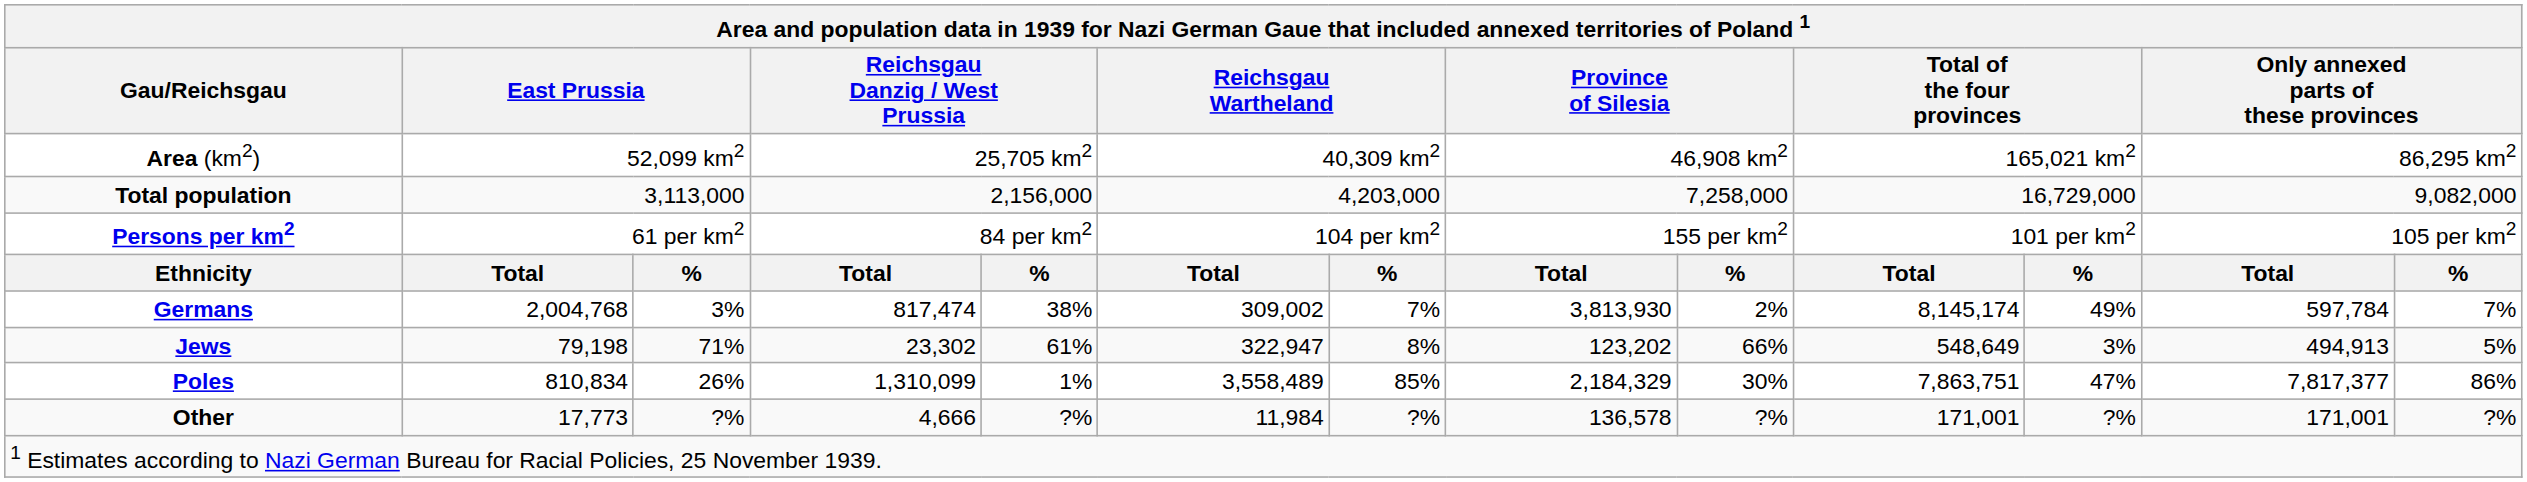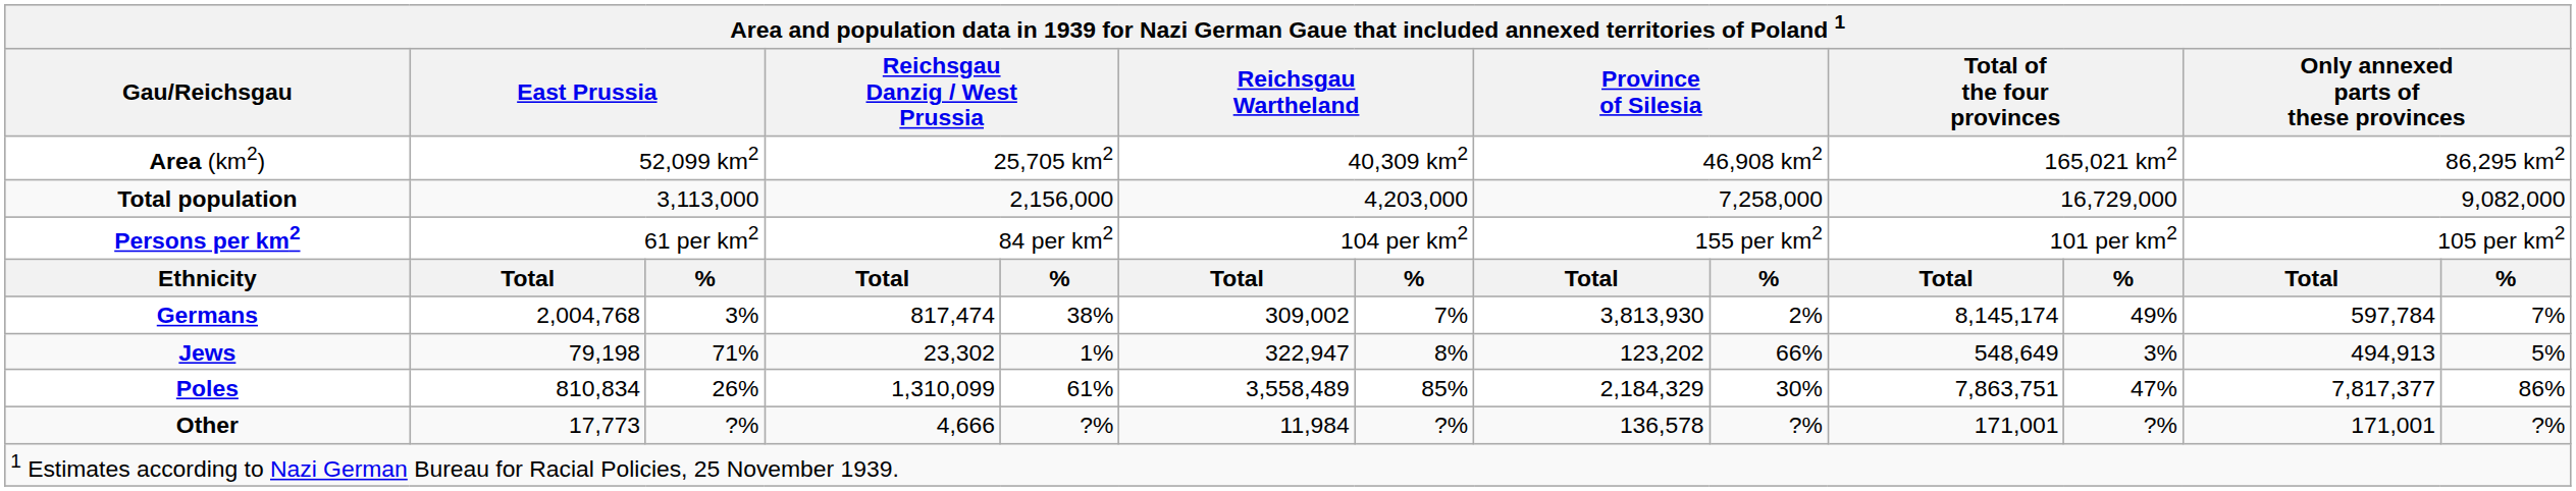 <table class=wikitable style="font-size: 90%; width: 100%;">
 <tr>
 <th colspan="13" style="text-align:center;">Area and population data in 1939 for Nazi German Gaue that included annexed territories of Poland <sup>1</sup></th>
 </tr>
 <tr>
 <th>Gau/Reichsgau</th>
 <th colspan="2"><a href='#'>East Prussia</a></th>
 <th colspan="2"><a href='#'>Reichsgau <br> Danzig / West <br> Prussia</a></th>
 <th colspan="2"><a href='#'>Reichsgau <br> Wartheland</a></th>
 <th colspan="2"><a href='#'>Province <br> of Silesia</a></th>
 <th colspan="2">Total of <br> the four <br> provinces</th>
 <th colspan="2">Only annexed <br> parts of <br> these provinces</th>
 </tr>
 <tr style="text-align:right; background:white;">
 <td style="text-align:center;"><strong>Area</strong> (km<sup>2</sup>)</td>
 <td colspan="2">52,099 km<sup>2</sup></td>
 <td colspan="2">25,705 km<sup>2</sup></td>
 <td colspan="2">40,309 km<sup>2</sup></td>
 <td colspan="2">46,908 km<sup>2</sup></td>
 <td colspan="2">165,021 km<sup>2</sup></td>
 <td colspan="2">86,295 km<sup>2</sup></td>
 </tr>
 <tr style="text-align:right;">
 <td style="text-align:center;"><strong>Total population</strong></td>
 <td colspan="2">3,113,000</td>
 <td colspan="2">2,156,000</td>
 <td colspan="2">4,203,000</td>
 <td colspan="2">7,258,000</td>
 <td colspan="2">16,729,000</td>
 <td colspan="2">9,082,000</td>
 </tr>
 <tr style="text-align:right; background:white;">
 <td style="text-align:center;"><strong><a href='#'>Persons per km<sup>2</sup></a></strong></td>
 <td colspan="2">61 per km<sup>2</sup></td>
 <td colspan="2">84 per km<sup>2</sup></td>
 <td colspan="2">104 per km<sup>2</sup></td>
 <td colspan="2">155 per km<sup>2</sup></td>
 <td colspan="2">101 per km<sup>2</sup></td>
 <td colspan="2">105 per km<sup>2</sup></td>
 </tr>
 <tr>
 <th>Ethnicity</th>
 <th>Total</th>
 <th>%</th>
 <th>Total</th>
 <th>%</th>
 <th>Total</th>
 <th>%</th>
 <th>Total</th>
 <th>%</th>
 <th>Total</th>
 <th>%</th>
 <th>Total</th>
 <th>%</th>
 </tr>
 <tr style="text-align:right; background:white;">
 <td style="text-align:center;"><strong><a href='#'>Germans</a></strong></td>
 <td>2,004,768</td>
 <td>3%</td>
 <td>817,474</td>
 <td>38%</td>
 <td>309,002</td>
 <td>7%</td>
 <td>3,813,930</td>
 <td>2%</td>
 <td>8,145,174</td>
 <td>49%</td>
 <td>597,784</td>
 <td>7%</td>
 </tr>
 <tr style="text-align:right;">
 <td style="text-align:center;"><strong><a href='#'>Jews</a></strong></td>
 <td>79,198</td>
 <td>71%</td>
 <td>23,302</td>
-<td>61%</td>
+<td>1%</td>
 <td>322,947</td>
 <td>8%</td>
 <td>123,202</td>
 <td>66%</td>
 <td>548,649</td>
 <td>3%</td>
 <td>494,913</td>
 <td>5%</td>
 </tr>
 <tr style="text-align:right; background:white;">
 <td style="text-align:center;"><strong><a href='#'>Poles</a></strong></td>
 <td>810,834</td>
 <td>26%</td>
 <td>1,310,099</td>
-<td>1%</td>
+<td>61%</td>
 <td>3,558,489</td>
 <td>85%</td>
 <td>2,184,329</td>
 <td>30%</td>
 <td>7,863,751</td>
 <td>47%</td>
 <td>7,817,377</td>
 <td>86%</td>
 </tr>
 <tr style="text-align:right;">
 <td style="text-align:center;"><strong>Other</strong></td>
 <td>17,773</td>
 <td>?%</td>
 <td>4,666</td>
 <td>?%</td>
 <td>11,984</td>
 <td>?%</td>
 <td>136,578</td>
 <td>?%</td>
 <td>171,001</td>
 <td>?%</td>
 <td>171,001</td>
 <td>?%</td>
 </tr>
 <tr style="text-align:left;">
 <td colspan="13"><sup>1</sup> Estimates according to <a href='#'>Nazi German</a> Bureau for Racial Policies, 25 November 1939.</td>
 </tr>
 </table>
